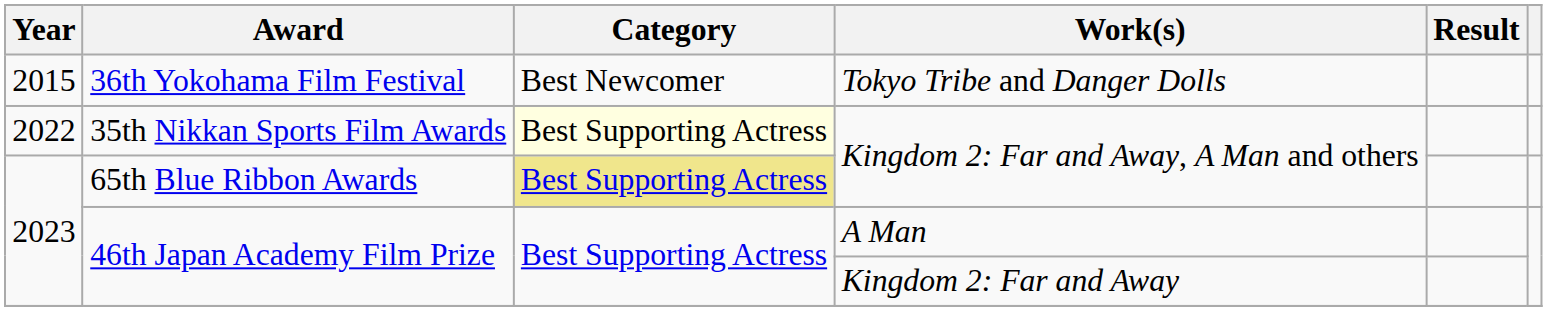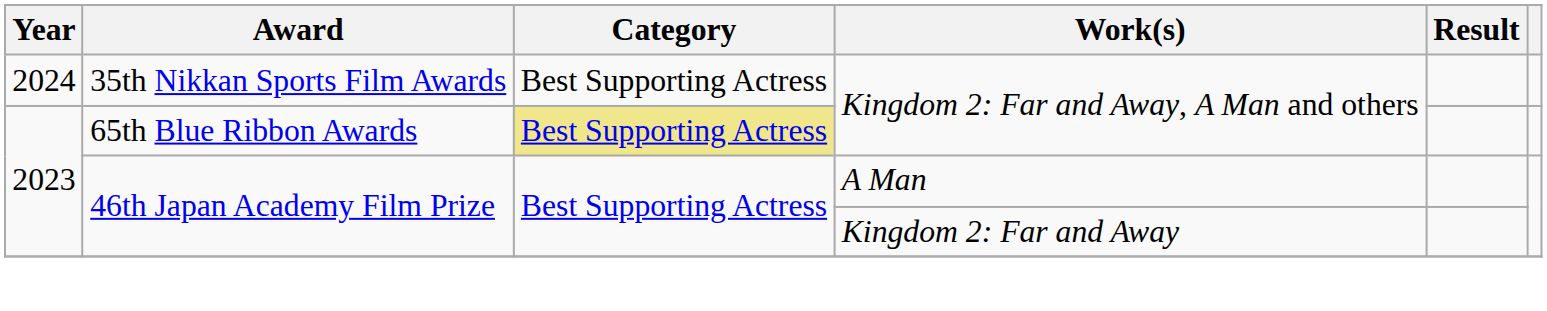 <table class="wikitable">
 <tr>
 <th>Year</th>
 <th>Award</th>
 <th>Category</th>
 <th>Work(s)</th>
 <th>Result</th>
 <th></th>
 </tr>
 <tr>
-<td>2015</td>
-<td><a href='#'>36th Yokohama Film Festival</a></td>
-<td>Best Newcomer</td>
-<td><em>Tokyo Tribe</em> and <em>Danger Dolls</em></td>
-<td></td>
-<td></td>
-</tr>
-<tr>
-<td>2022</td>
+<td>2024</td>
 <td>35th <a href='#'>Nikkan Sports Film Awards</a></td>
-<td style="background: lightyellow;">Best Supporting Actress</td>
+<td>Best Supporting Actress</td>
 <td rowspan=2><em>Kingdom 2: Far and Away</em>, <em>A Man</em> and others</td>
 <td></td>
 <td></td>
 </tr>
 <tr>
 <td rowspan=3>2023</td>
 <td>65th <a href='#'>Blue Ribbon Awards</a></td>
 <td style="background: khaki;"><a href='#'>Best Supporting Actress</a></td>
 <td></td>
 <td></td>
 </tr>
 <tr>
 <td rowspan=2><a href='#'>46th Japan Academy Film Prize</a></td>
 <td rowspan=2><a href='#'>Best Supporting Actress</a></td>
 <td><em>A Man</em></td>
 <td></td>
 <td rowspan=2><br></td>
 </tr>
 <tr>
 <td><em>Kingdom 2: Far and Away</em></td>
 <td></td>
 </tr>
 <tr>
 </tr>
 </table>
